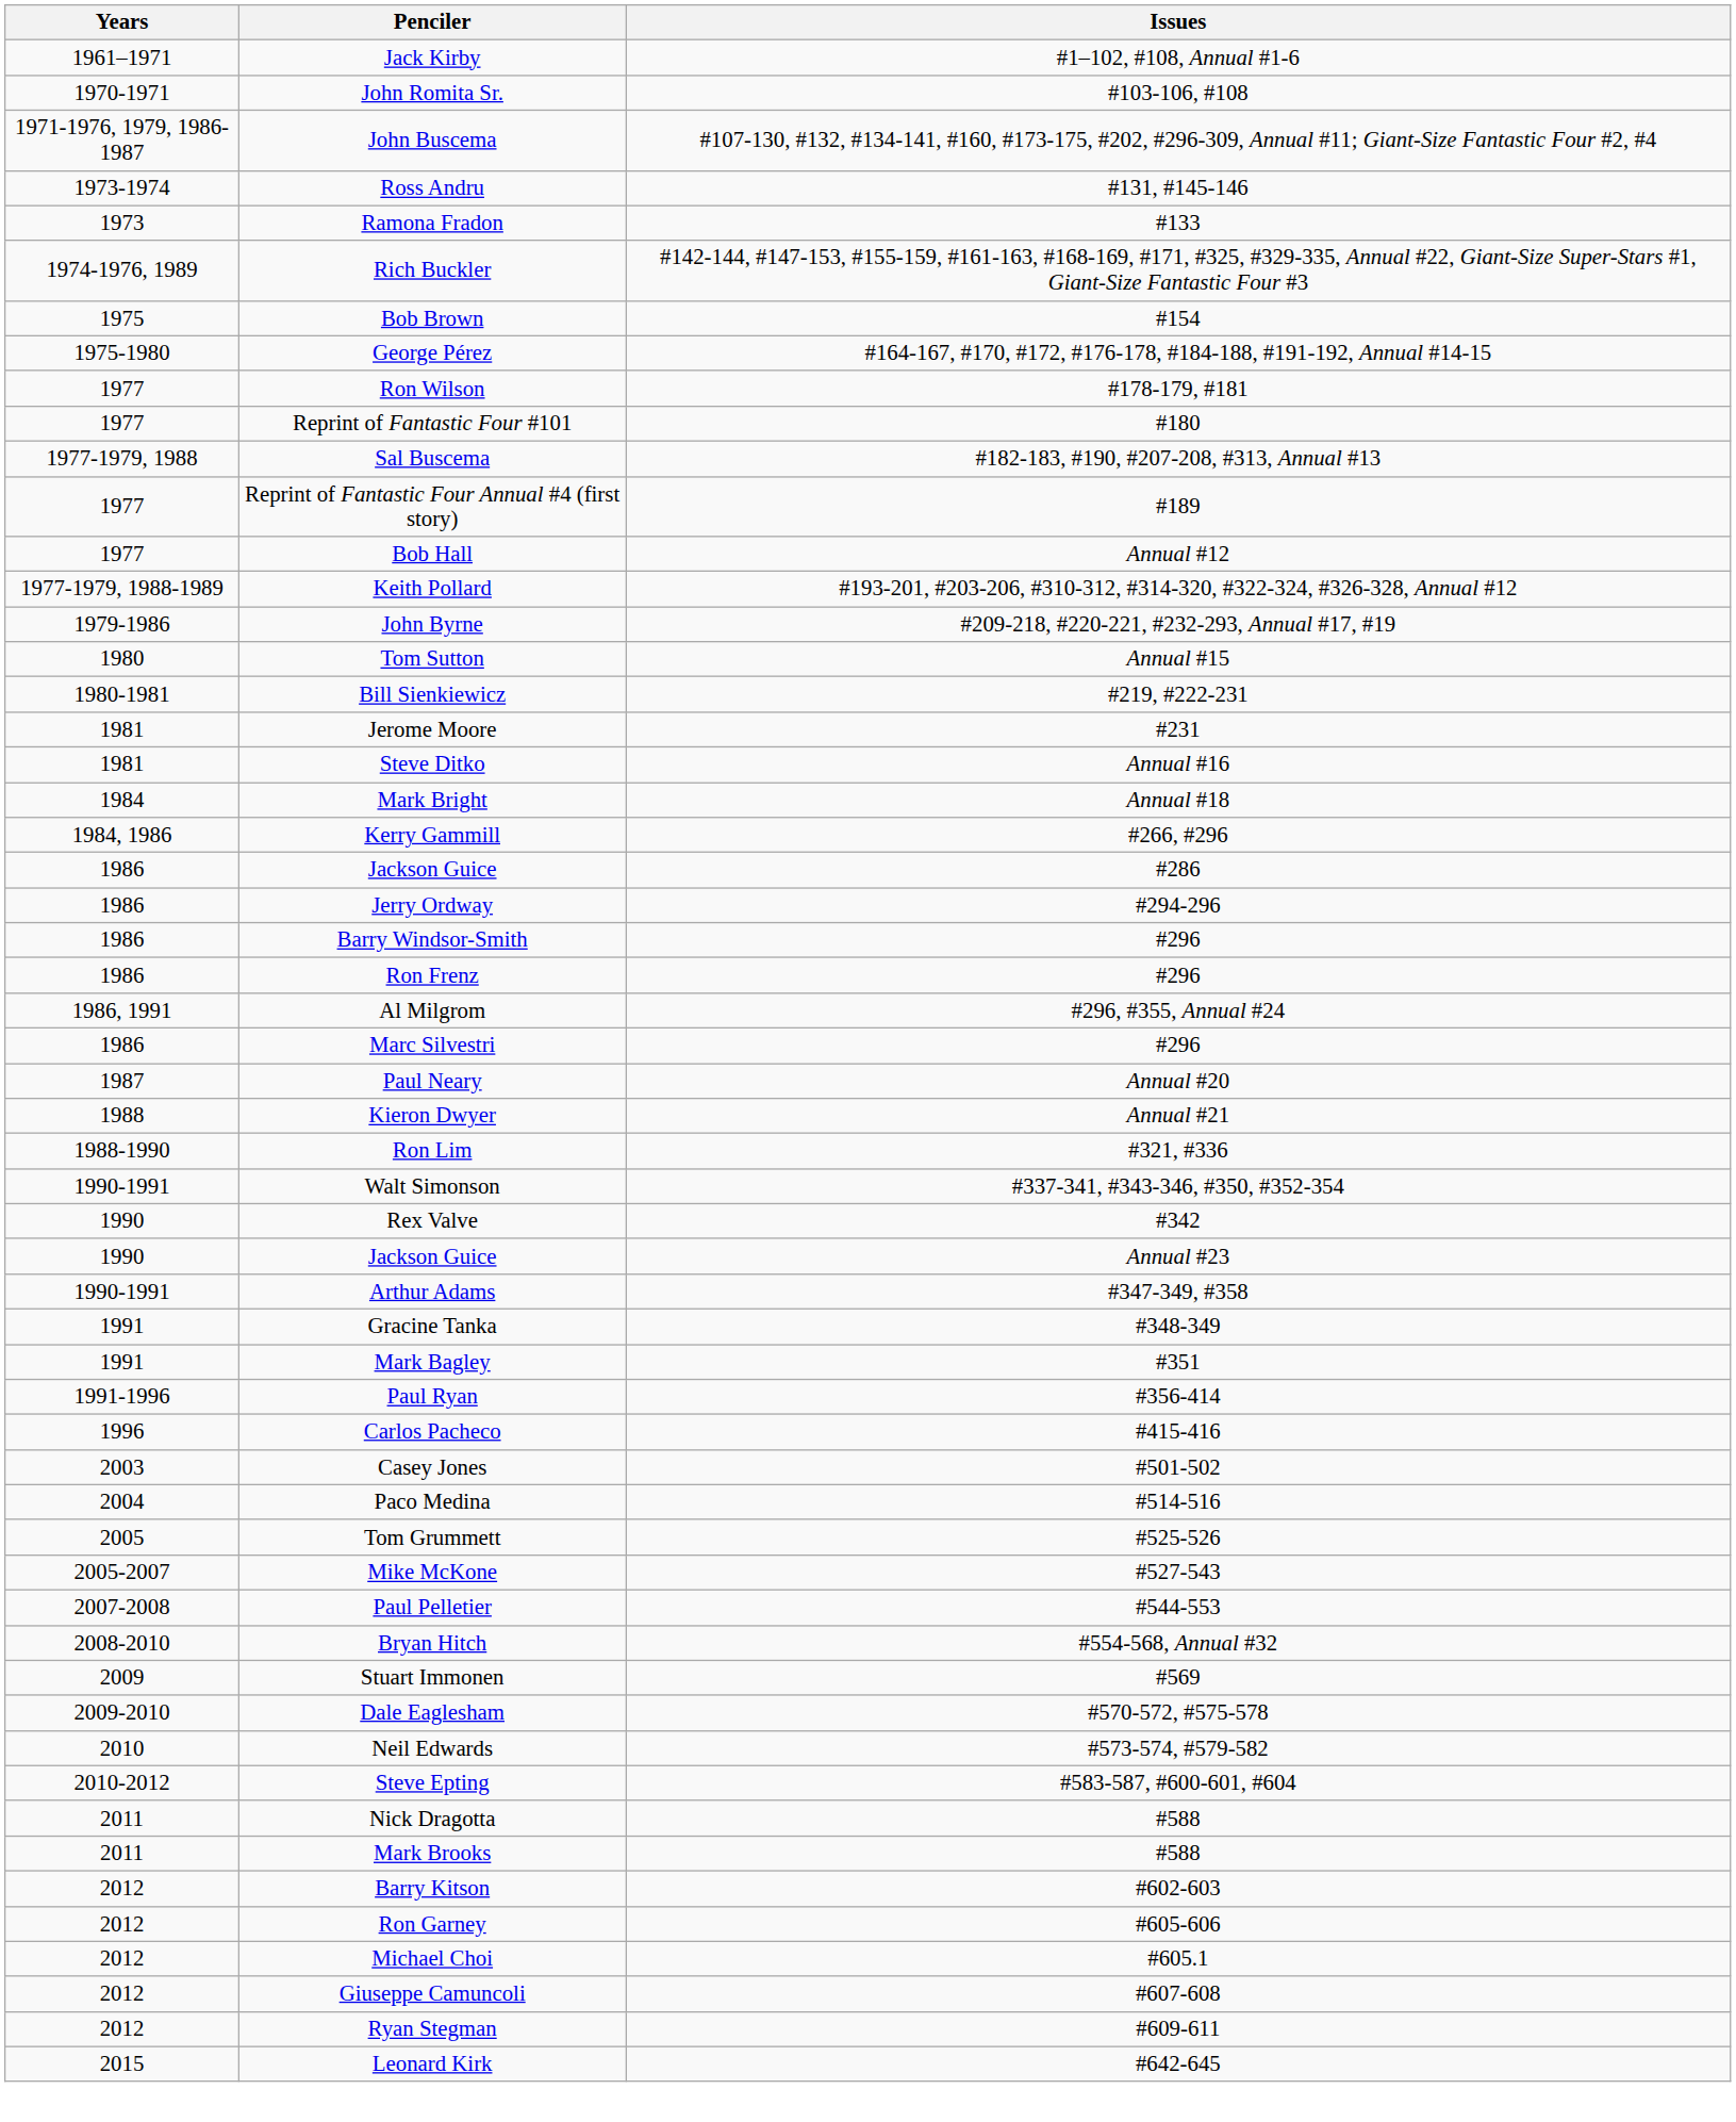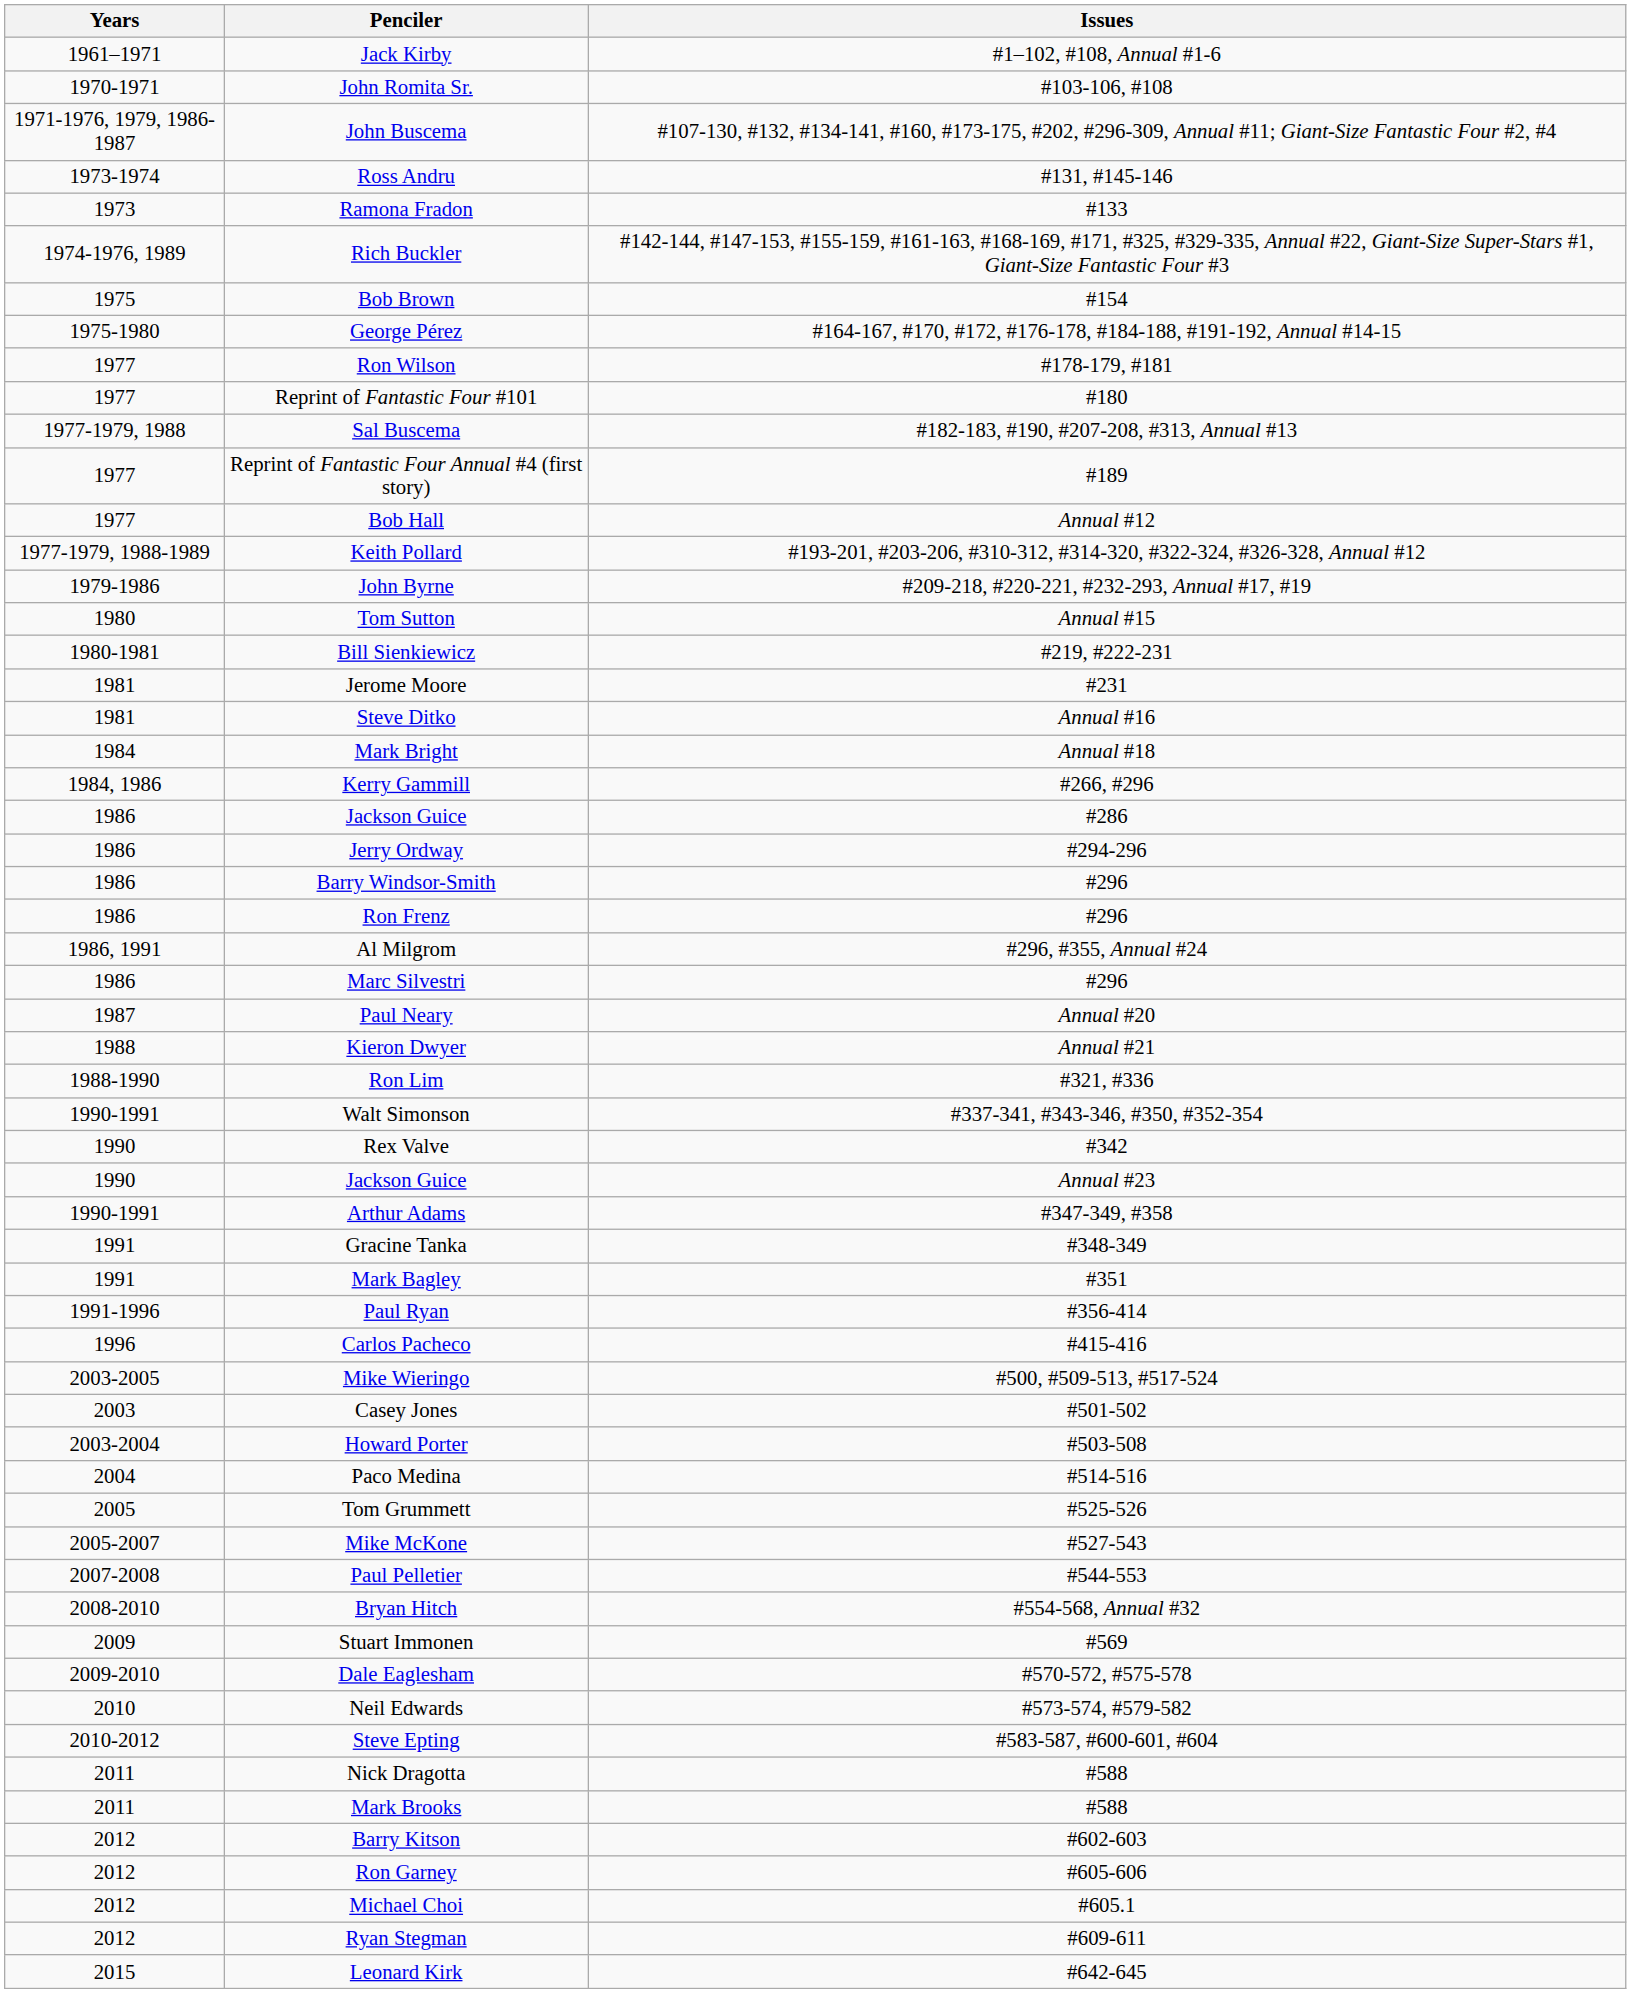 <table class="wikitable" style="vertical-align:text-top">
 <tr>
 <th>Years</th>
 <th>Penciler</th>
 <th>Issues</th>
 </tr>
 <tr>
 <td align="center">1961–1971</td>
 <td align="center"><a href='#'>Jack Kirby</a></td>
 <td align="center">#1–102, #108, <em>Annual</em> #1-6</td>
 </tr>
 <tr>
 <td align="center">1970-1971</td>
 <td align="center"><a href='#'>John Romita Sr.</a></td>
 <td align="center">#103-106, #108</td>
 </tr>
 <tr>
 <td align="center">1971-1976, 1979, 1986-1987</td>
 <td align="center"><a href='#'>John Buscema</a></td>
 <td align="center">#107-130, #132, #134-141, #160, #173-175, #202, #296-309, <em>Annual</em> #11; <em>Giant-Size Fantastic Four</em> #2, #4</td>
 </tr>
 <tr>
 <td align="center">1973-1974</td>
 <td align="center"><a href='#'>Ross Andru</a></td>
 <td align="center">#131, #145-146</td>
 </tr>
 <tr>
 <td align="center">1973</td>
 <td align="center"><a href='#'>Ramona Fradon</a></td>
 <td align="center">#133</td>
 </tr>
 <tr>
 <td align="center">1974-1976, 1989</td>
 <td align="center"><a href='#'>Rich Buckler</a></td>
 <td align="center">#142-144, #147-153, #155-159, #161-163, #168-169, #171, #325, #329-335, <em>Annual</em> #22, <em>Giant-Size Super-Stars</em> #1, <em>Giant-Size Fantastic Four</em> #3</td>
 </tr>
 <tr>
 <td align="center">1975</td>
 <td align="center"><a href='#'>Bob Brown</a></td>
 <td align="center">#154</td>
 </tr>
 <tr>
 <td align="center">1975-1980</td>
 <td align="center"><a href='#'>George Pérez</a></td>
 <td align="center">#164-167, #170, #172, #176-178, #184-188, #191-192, <em>Annual</em> #14-15</td>
 </tr>
 <tr>
 <td align="center">1977</td>
 <td align="center"><a href='#'>Ron Wilson</a></td>
 <td align="center">#178-179, #181</td>
 </tr>
 <tr>
 <td align="center">1977</td>
 <td align="center">Reprint of <em>Fantastic Four</em> #101</td>
 <td align="center">#180</td>
 </tr>
 <tr>
 <td align="center">1977-1979, 1988</td>
 <td align="center"><a href='#'>Sal Buscema</a></td>
 <td align="center">#182-183, #190, #207-208, #313, <em>Annual</em> #13</td>
 </tr>
 <tr>
 <td align="center">1977</td>
 <td align="center">Reprint of <em>Fantastic Four Annual</em> #4 (first story)</td>
 <td align="center">#189</td>
 </tr>
 <tr>
 <td align="center">1977</td>
 <td align="center"><a href='#'>Bob Hall</a></td>
 <td align="center"><em>Annual</em> #12</td>
 </tr>
 <tr>
 <td align="center">1977-1979, 1988-1989</td>
 <td align="center"><a href='#'>Keith Pollard</a></td>
 <td align="center">#193-201, #203-206, #310-312, #314-320, #322-324, #326-328, <em>Annual</em> #12</td>
 </tr>
 <tr>
 <td align="center">1979-1986</td>
 <td align="center"><a href='#'>John Byrne</a></td>
 <td align="center">#209-218, #220-221, #232-293, <em>Annual</em> #17, #19</td>
 </tr>
 <tr>
 <td align="center">1980</td>
 <td align="center"><a href='#'>Tom Sutton</a></td>
 <td align="center"><em>Annual</em> #15</td>
 </tr>
 <tr>
 <td align="center">1980-1981</td>
 <td align="center"><a href='#'>Bill Sienkiewicz</a></td>
 <td align="center">#219, #222-231</td>
 </tr>
 <tr>
 <td align="center">1981</td>
 <td align="center">Jerome Moore</td>
 <td align="center">#231</td>
 </tr>
 <tr>
 <td align="center">1981</td>
 <td align="center"><a href='#'>Steve Ditko</a></td>
 <td align="center"><em>Annual</em> #16</td>
 </tr>
 <tr>
 <td align="center">1984</td>
 <td align="center"><a href='#'>Mark Bright</a></td>
 <td align="center"><em>Annual</em> #18</td>
 </tr>
 <tr>
 <td align="center">1984, 1986</td>
 <td align="center"><a href='#'>Kerry Gammill</a></td>
 <td align="center">#266, #296</td>
 </tr>
 <tr>
 <td align="center">1986</td>
 <td align="center"><a href='#'>Jackson Guice</a></td>
 <td align="center">#286</td>
 </tr>
 <tr>
 <td align="center">1986</td>
 <td align="center"><a href='#'>Jerry Ordway</a></td>
 <td align="center">#294-296</td>
 </tr>
 <tr>
 <td align="center">1986</td>
 <td align="center"><a href='#'>Barry Windsor-Smith</a></td>
 <td align="center">#296</td>
 </tr>
 <tr>
 <td align="center">1986</td>
 <td align="center"><a href='#'>Ron Frenz</a></td>
 <td align="center">#296</td>
 </tr>
 <tr>
 <td align="center">1986, 1991</td>
 <td align="center">Al Milgrom</td>
 <td align="center">#296, #355, <em>Annual</em> #24</td>
 </tr>
 <tr>
 <td align="center">1986</td>
 <td align="center"><a href='#'>Marc Silvestri</a></td>
 <td align="center">#296</td>
 </tr>
 <tr>
 <td align="center">1987</td>
 <td align="center"><a href='#'>Paul Neary</a></td>
 <td align="center"><em>Annual</em> #20</td>
 </tr>
 <tr>
 <td align="center">1988</td>
 <td align="center"><a href='#'>Kieron Dwyer</a></td>
 <td align="center"><em>Annual</em> #21</td>
 </tr>
 <tr>
 <td align="center">1988-1990</td>
 <td align="center"><a href='#'>Ron Lim</a></td>
 <td align="center">#321, #336</td>
 </tr>
 <tr>
 <td align="center">1990-1991</td>
 <td align="center">Walt Simonson</td>
 <td align="center">#337-341, #343-346, #350, #352-354</td>
 </tr>
 <tr>
 <td align="center">1990</td>
 <td align="center">Rex Valve</td>
 <td align="center">#342</td>
 </tr>
 <tr>
 <td align="center">1990</td>
 <td align="center"><a href='#'>Jackson Guice</a></td>
 <td align="center"><em>Annual</em> #23</td>
 </tr>
 <tr>
 <td align="center">1990-1991</td>
 <td align="center"><a href='#'>Arthur Adams</a></td>
 <td align="center">#347-349, #358</td>
 </tr>
 <tr>
 <td align="center">1991</td>
 <td align="center">Gracine Tanka</td>
 <td align="center">#348-349</td>
 </tr>
 <tr>
 <td align="center">1991</td>
 <td align="center"><a href='#'>Mark Bagley</a></td>
 <td align="center">#351</td>
 </tr>
 <tr>
 <td align="center">1991-1996</td>
 <td align="center"><a href='#'>Paul Ryan</a></td>
 <td align="center">#356-414</td>
 </tr>
 <tr>
 <td align="center">1996</td>
 <td align="center"><a href='#'>Carlos Pacheco</a></td>
 <td align="center">#415-416</td>
 </tr>
 <tr>
+<td align="center">2003-2005</td>
+<td align="center"><a href='#'>Mike Wieringo</a></td>
+<td align="center">#500, #509-513, #517-524</td>
+</tr>
+<tr>
 <td align="center">2003</td>
 <td align="center">Casey Jones</td>
 <td align="center">#501-502</td>
+</tr>
+<tr>
+<td align="center">2003-2004</td>
+<td align="center"><a href='#'>Howard Porter</a></td>
+<td align="center">#503-508</td>
 </tr>
 <tr>
 <td align="center">2004</td>
 <td align="center">Paco Medina</td>
 <td align="center">#514-516</td>
 </tr>
 <tr>
 <td align="center">2005</td>
 <td align="center">Tom Grummett</td>
 <td align="center">#525-526</td>
 </tr>
 <tr>
 <td align="center">2005-2007</td>
 <td align="center"><a href='#'>Mike McKone</a></td>
 <td align="center">#527-543</td>
 </tr>
 <tr>
 <td align="center">2007-2008</td>
 <td align="center"><a href='#'>Paul Pelletier</a></td>
 <td align="center">#544-553</td>
 </tr>
 <tr>
 <td align="center">2008-2010</td>
 <td align="center"><a href='#'>Bryan Hitch</a></td>
 <td align="center">#554-568, <em>Annual</em> #32</td>
 </tr>
 <tr>
 <td align="center">2009</td>
 <td align="center">Stuart Immonen</td>
 <td align="center">#569</td>
 </tr>
 <tr>
 <td align="center">2009-2010</td>
 <td align="center"><a href='#'>Dale Eaglesham</a></td>
 <td align="center">#570-572, #575-578</td>
 </tr>
 <tr>
 <td align="center">2010</td>
 <td align="center">Neil Edwards</td>
 <td align="center">#573-574, #579-582</td>
 </tr>
 <tr>
 <td align="center">2010-2012</td>
 <td align="center"><a href='#'>Steve Epting</a></td>
 <td align="center">#583-587, #600-601, #604</td>
 </tr>
 <tr>
 <td align="center">2011</td>
 <td align="center">Nick Dragotta</td>
 <td align="center">#588</td>
 </tr>
 <tr>
 <td align="center">2011</td>
 <td align="center"><a href='#'>Mark Brooks</a></td>
 <td align="center">#588</td>
 </tr>
 <tr>
 <td align="center">2012</td>
 <td align="center"><a href='#'>Barry Kitson</a></td>
 <td align="center">#602-603</td>
 </tr>
 <tr>
 <td align="center">2012</td>
 <td align="center"><a href='#'>Ron Garney</a></td>
 <td align="center">#605-606</td>
 </tr>
 <tr>
 <td align="center">2012</td>
 <td align="center"><a href='#'>Michael Choi</a></td>
 <td align="center">#605.1</td>
 </tr>
 <tr>
 <td align="center">2012</td>
-<td align="center"><a href='#'>Giuseppe Camuncoli</a></td>
-<td align="center">#607-608</td>
-</tr>
-<tr>
-<td align="center">2012</td>
 <td align="center"><a href='#'>Ryan Stegman</a></td>
 <td align="center">#609-611</td>
 </tr>
 <tr>
 <td align="center">2015</td>
 <td align="center"><a href='#'>Leonard Kirk</a></td>
 <td align="center">#642-645</td>
 </tr>
 </table>
